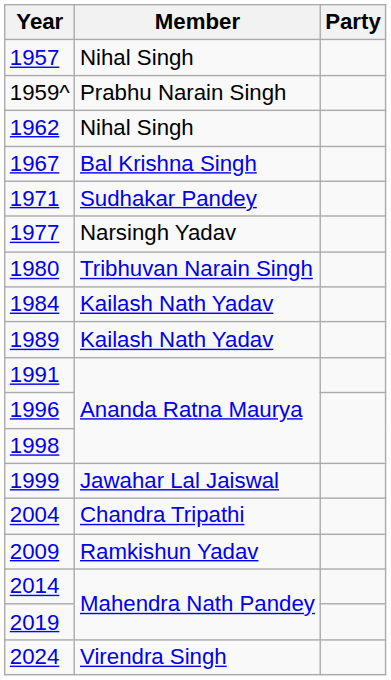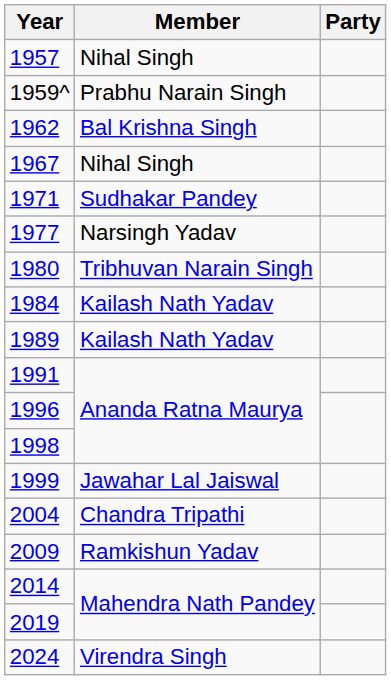 <table class="wikitable sortable">
 <tr>
 <th>Year</th>
 <th>Member</th>
 <th colspan="2">Party</th>
 </tr>
 <tr>
 <td><a href='#'>1957</a></td>
 <td>Nihal Singh</td>
 <td></td>
 </tr>
 <tr>
 <td>1959^</td>
 <td>Prabhu Narain Singh</td>
 <td></td>
 </tr>
 <tr>
 <td><a href='#'>1962</a></td>
-<td>Nihal Singh</td>
+<td><a href='#'>Bal Krishna Singh</a></td>
 <td></td>
 </tr>
 <tr>
 <td><a href='#'>1967</a></td>
-<td><a href='#'>Bal Krishna Singh</a></td>
+<td>Nihal Singh</td>
 <td></td>
 </tr>
 <tr>
 <td><a href='#'>1971</a></td>
 <td><a href='#'>Sudhakar Pandey</a></td>
 <td></td>
 </tr>
 <tr>
 <td><a href='#'>1977</a></td>
 <td>Narsingh Yadav</td>
 <td></td>
 </tr>
 <tr>
 <td><a href='#'>1980</a></td>
 <td><a href='#'>Tribhuvan Narain Singh</a></td>
 </tr>
 <tr>
 <td><a href='#'>1984</a></td>
 <td><a href='#'>Kailash Nath Yadav</a></td>
 <td></td>
 </tr>
 <tr>
 <td><a href='#'>1989</a></td>
 <td><a href='#'>Kailash Nath Yadav</a></td>
 <td></td>
 </tr>
 <tr>
 <td><a href='#'>1991</a></td>
 <td rowspan="3"><a href='#'>Ananda Ratna Maurya</a></td>
 <td></td>
 </tr>
 <tr>
 <td><a href='#'>1996</a></td>
 </tr>
 <tr>
 <td><a href='#'>1998</a></td>
 </tr>
 <tr>
 <td><a href='#'>1999</a></td>
 <td><a href='#'>Jawahar Lal Jaiswal</a></td>
 <td></td>
 </tr>
 <tr>
 <td><a href='#'>2004</a></td>
 <td><a href='#'>Chandra Tripathi</a></td>
 <td></td>
 </tr>
 <tr>
 <td><a href='#'>2009</a></td>
 <td><a href='#'>Ramkishun Yadav</a></td>
 <td></td>
 </tr>
 <tr>
 <td><a href='#'>2014</a></td>
 <td rowspan="2"><a href='#'>Mahendra Nath Pandey</a></td>
 <td></td>
 </tr>
 <tr>
 <td><a href='#'>2019</a></td>
 </tr>
 <tr>
 <td><a href='#'>2024</a></td>
 <td><a href='#'>Virendra Singh</a></td>
 <td></td>
 </tr>
 </table>
